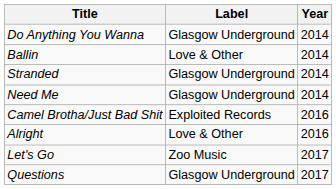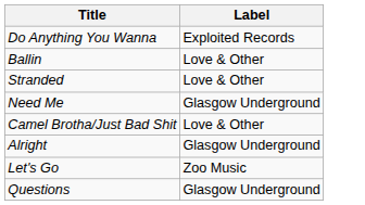 <table class="wikitable">
 <tr>
 <th>Title</th>
 <th>Label</th>
-<th>Year</th>
 </tr>
 <tr>
 <td><em>Do Anything You Wanna</em></td>
-<td>Glasgow Underground</td>
-<td>2014</td>
+<td>Exploited Records</td>
 </tr>
 <tr>
 <td><em>Ballin</em></td>
 <td>Love & Other</td>
-<td>2014</td>
 </tr>
 <tr>
 <td><em>Stranded</em></td>
-<td>Glasgow Underground</td>
-<td>2014</td>
+<td>Love & Other</td>
 </tr>
 <tr>
 <td><em>Need Me</em></td>
 <td>Glasgow Underground</td>
-<td>2014</td>
 </tr>
 <tr>
 <td><em>Camel Brotha/Just Bad Shit</em></td>
-<td>Exploited Records</td>
-<td>2016</td>
+<td>Love & Other</td>
 </tr>
 <tr>
 <td><em>Alright</em></td>
-<td>Love & Other</td>
-<td>2016</td>
+<td>Glasgow Underground</td>
 </tr>
 <tr>
 <td><em>Let's Go</em></td>
 <td>Zoo Music</td>
-<td>2017</td>
 </tr>
 <tr>
 <td><em>Questions</em></td>
 <td>Glasgow Underground</td>
-<td>2017</td>
 </tr>
 </table>
